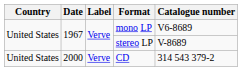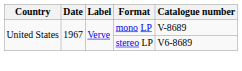 <table class="wikitable">
 <tr>
 <th>Country</th>
 <th>Date</th>
 <th>Label</th>
 <th>Format</th>
 <th>Catalogue number</th>
 </tr>
 <tr>
 <td rowspan=2>United States</td>
 <td rowspan=2>1967</td>
 <td rowspan=2><a href='#'>Verve</a></td>
 <td><a href='#'>mono</a> <a href='#'>LP</a></td>
-<td>V6-8689</td>
+<td>V-8689</td>
 </tr>
 <tr>
 <td><a href='#'>stereo</a> LP</td>
-<td>V-8689</td>
-</tr>
-<tr>
-<td>United States</td>
-<td>2000</td>
-<td><a href='#'>Verve</a></td>
-<td><a href='#'>CD</a></td>
-<td>314 543 379-2</td>
+<td>V6-8689</td>
 </tr>
 </table>
